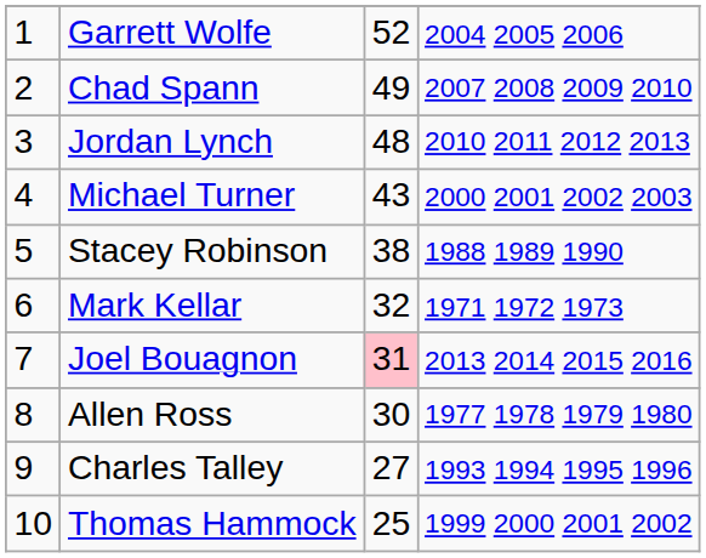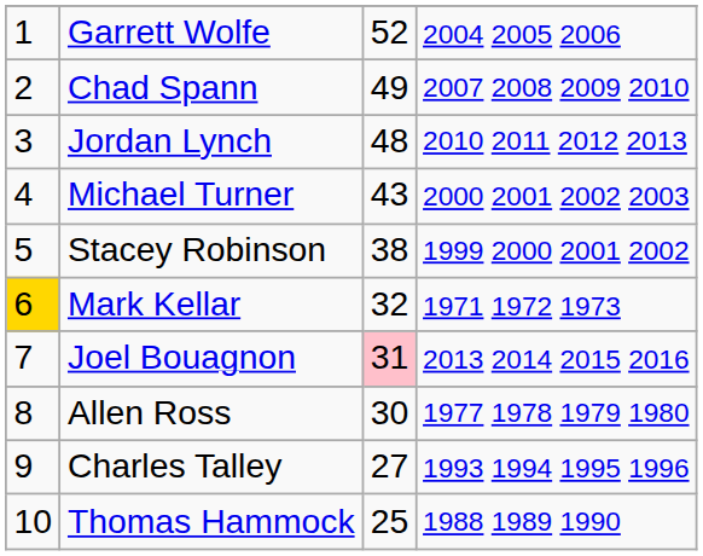 <table class="wikitable">
 <tr>
 </tr>
 <tr>
 <td>1</td>
 <td><a href='#'>Garrett Wolfe</a></td>
 <td>52</td>
 <td style="font-size:80%;"><a href='#'>2004</a> <a href='#'>2005</a> <a href='#'>2006</a></td>
 </tr>
 <tr>
 <td>2</td>
 <td><a href='#'>Chad Spann</a></td>
 <td>49</td>
 <td style="font-size:80%;"><a href='#'>2007</a> <a href='#'>2008</a> <a href='#'>2009</a> <a href='#'>2010</a></td>
 </tr>
 <tr>
 <td>3</td>
 <td><a href='#'>Jordan Lynch</a></td>
 <td>48</td>
 <td style="font-size:80%;"><a href='#'>2010</a> <a href='#'>2011</a> <a href='#'>2012</a> <a href='#'>2013</a></td>
 </tr>
 <tr>
 <td>4</td>
 <td><a href='#'>Michael Turner</a></td>
 <td>43</td>
 <td style="font-size:80%;"><a href='#'>2000</a> <a href='#'>2001</a> <a href='#'>2002</a> <a href='#'>2003</a></td>
 </tr>
 <tr>
 <td>5</td>
 <td>Stacey Robinson</td>
 <td>38</td>
-<td style="font-size:80%;"><a href='#'>1988</a> <a href='#'>1989</a> <a href='#'>1990</a></td>
+<td style="font-size:80%;"><a href='#'>1999</a> <a href='#'>2000</a> <a href='#'>2001</a> <a href='#'>2002</a></td>
 </tr>
 <tr>
-<td>6</td>
+<td style="background: gold;">6</td>
 <td><a href='#'>Mark Kellar</a></td>
 <td>32</td>
 <td style="font-size:80%;"><a href='#'>1971</a> <a href='#'>1972</a> <a href='#'>1973</a></td>
 </tr>
 <tr>
 <td>7</td>
 <td><a href='#'>Joel Bouagnon</a></td>
 <td style="background: pink;">31</td>
 <td style="font-size:80%;"><a href='#'>2013</a> <a href='#'>2014</a> <a href='#'>2015</a> <a href='#'>2016</a></td>
 </tr>
 <tr>
 <td>8</td>
 <td>Allen Ross</td>
 <td>30</td>
 <td style="font-size:80%;"><a href='#'>1977</a> <a href='#'>1978</a> <a href='#'>1979</a> <a href='#'>1980</a></td>
 </tr>
 <tr>
 <td>9</td>
 <td>Charles Talley</td>
 <td>27</td>
 <td style="font-size:80%;"><a href='#'>1993</a> <a href='#'>1994</a> <a href='#'>1995</a> <a href='#'>1996</a></td>
 </tr>
 <tr>
 <td>10</td>
 <td><a href='#'>Thomas Hammock</a></td>
 <td>25</td>
-<td style="font-size:80%;"><a href='#'>1999</a> <a href='#'>2000</a> <a href='#'>2001</a> <a href='#'>2002</a></td>
+<td style="font-size:80%;"><a href='#'>1988</a> <a href='#'>1989</a> <a href='#'>1990</a></td>
 </tr>
 </table>
